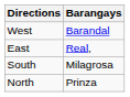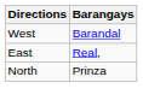 <table class="wikitable">
 <tr>
 <th>Directions</th>
 <th>Barangays</th>
 </tr>
 <tr>
 <td>West</td>
 <td><a href='#'>Barandal</a></td>
 </tr>
 <tr>
 <td>East</td>
 <td><a href='#'>Real</a>,</td>
 </tr>
 <tr>
-<td>South</td>
-<td>Milagrosa</td>
-</tr>
-<tr>
 <td>North</td>
 <td>Prinza</td>
 </tr>
 </table>
